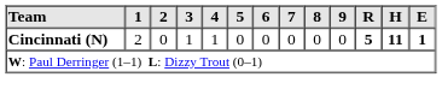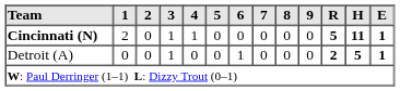 <table border=1 cellspacing=0 width=425 style="margin-left:3em;">
 <tr style="text-align:center; background-color:#e6e6e6;">
 <th align=left width=125>Team</th>
 <th width=25>1</th>
 <th width=25>2</th>
 <th width=25>3</th>
 <th width=25>4</th>
 <th width=25>5</th>
 <th width=25>6</th>
 <th width=25>7</th>
 <th width=25>8</th>
 <th width=25>9</th>
 <th width=25>R</th>
 <th width=25>H</th>
 <th width=25>E</th>
 </tr>
 <tr style="text-align:center;">
 <td align=left><strong>Cincinnati (N)</strong></td>
 <td>2</td>
 <td>0</td>
 <td>1</td>
 <td>1</td>
 <td>0</td>
 <td>0</td>
 <td>0</td>
 <td>0</td>
 <td>0</td>
 <td><strong>5</strong></td>
 <td><strong>11</strong></td>
 <td><strong>1</strong></td>
 </tr>
+<tr style="text-align:center;">
+<td align=left>Detroit (A)</td>
+<td>0</td>
+<td>0</td>
+<td>1</td>
+<td>0</td>
+<td>0</td>
+<td>1</td>
+<td>0</td>
+<td>0</td>
+<td>0</td>
+<td><strong>2</strong></td>
+<td><strong>5</strong></td>
+<td><strong>1</strong></td>
+</tr>
 <tr style="text-align:left;">
 <td colspan=13><small><strong>W</strong>: <a href='#'>Paul Derringer</a> (1–1)  <strong>L</strong>: <a href='#'>Dizzy Trout</a> (0–1)</small></td>
 </tr>
 </table>
